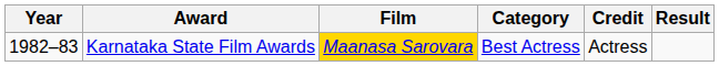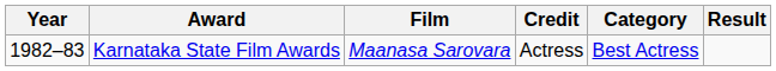 <table class="wikitable">
 <tr>
 <th>Year</th>
 <th>Award</th>
 <th>Film</th>
+<th>Credit</th>
 <th>Category</th>
-<th>Credit</th>
 <th>Result</th>
 </tr>
 <tr>
 <td style="text-align:left;">1982–83</td>
 <td style="text-align:left;"><a href='#'>Karnataka State Film Awards</a></td>
-<td style="background: gold; text-align:left;"><em><a href='#'>Maanasa Sarovara</a></em></td>
+<td style="text-align:left;"><em><a href='#'>Maanasa Sarovara</a></em></td>
+<td style="text-align:left;">Actress</td>
 <td style="text-align:left;"><a href='#'>Best Actress</a></td>
-<td style="text-align:left;">Actress</td>
 <td></td>
 </tr>
 </table>
